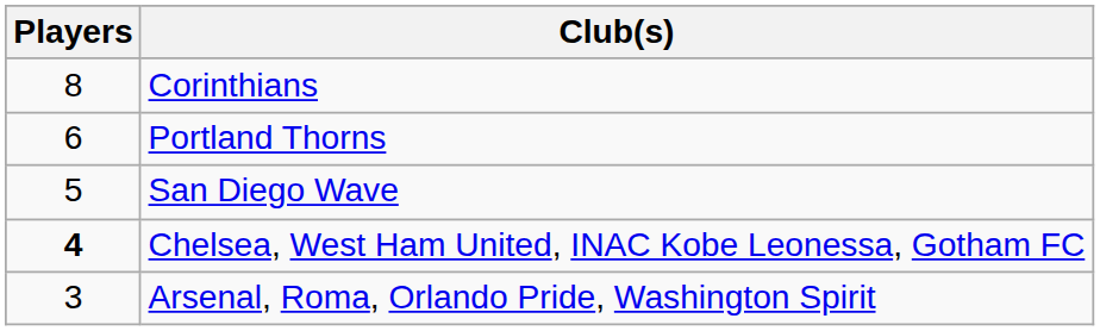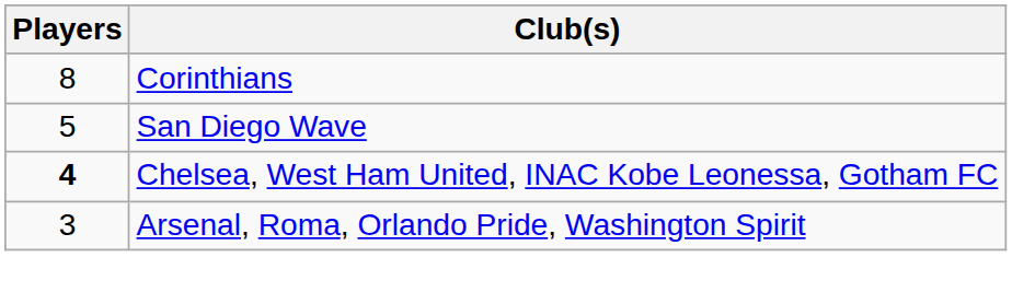 <table class="wikitable">
 <tr>
 <th>Players</th>
 <th>Club(s)</th>
 </tr>
 <tr>
 <td align="center">8</td>
 <td> <a href='#'>Corinthians</a></td>
-</tr>
-<tr>
-<td align="center">6</td>
-<td> <a href='#'>Portland Thorns</a></td>
 </tr>
 <tr>
 <td align="center">5</td>
 <td> <a href='#'>San Diego Wave</a></td>
 </tr>
 <tr>
 <td align="center"><strong>4</strong></td>
 <td> <a href='#'>Chelsea</a>,  <a href='#'>West Ham United</a>,  <a href='#'>INAC Kobe Leonessa</a>,  <a href='#'>Gotham FC</a></td>
 </tr>
 <tr>
 <td align="center">3</td>
 <td> <a href='#'>Arsenal</a>,  <a href='#'>Roma</a>,  <a href='#'>Orlando Pride</a>,  <a href='#'>Washington Spirit</a></td>
 </tr>
 </table>
